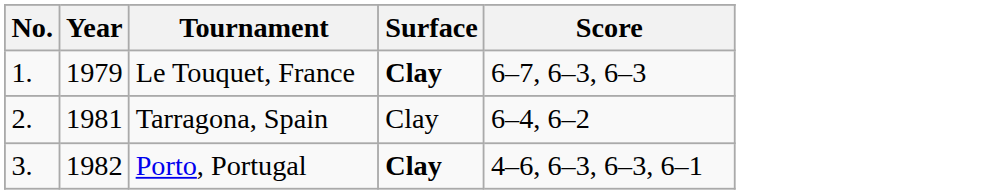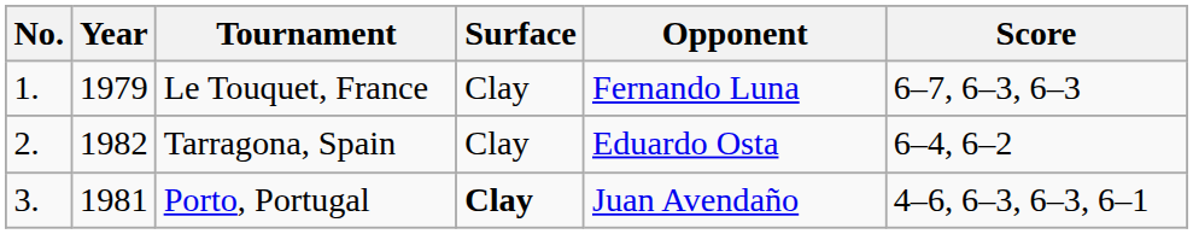 <table class="sortable wikitable" style=font-size:97%>
 <tr>
 <th style="width:20px">No.</th>
 <th style="width:30px">Year</th>
 <th style="width:130px">Tournament</th>
 <th style="width:50px">Surface</th>
+<th style="width:130px">Opponent</th>
 <th style="width:130px" class="unsortable">Score</th>
 </tr>
 <tr>
 <td>1.</td>
 <td>1979</td>
 <td>Le Touquet, France</td>
-<td><strong>Clay</strong></td>
+<td>Clay</td>
+<td> <a href='#'>Fernando Luna</a></td>
 <td>6–7, 6–3, 6–3</td>
 </tr>
 <tr>
 <td>2.</td>
-<td>1981</td>
+<td>1982</td>
 <td>Tarragona, Spain</td>
 <td>Clay</td>
+<td> <a href='#'>Eduardo Osta</a></td>
 <td>6–4, 6–2</td>
 </tr>
 <tr>
 <td>3.</td>
-<td>1982</td>
+<td>1981</td>
 <td><a href='#'>Porto</a>, Portugal</td>
 <td><strong>Clay</strong></td>
+<td> <a href='#'>Juan Avendaño</a></td>
 <td>4–6, 6–3, 6–3, 6–1</td>
 </tr>
 </table>
